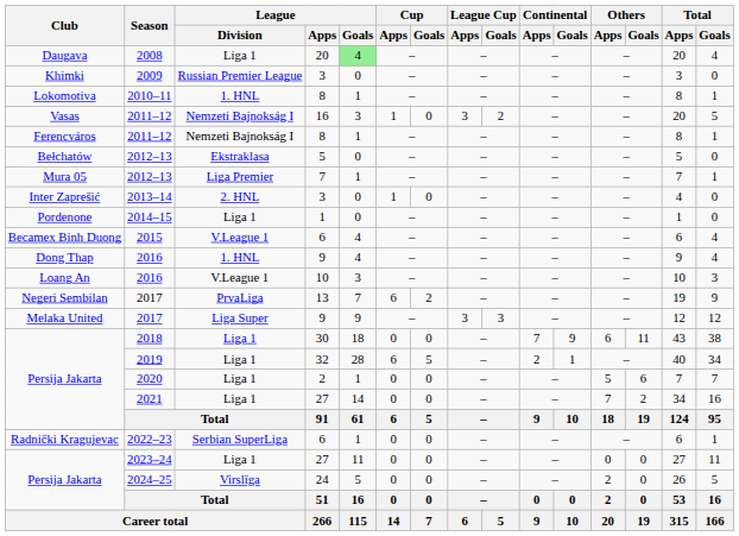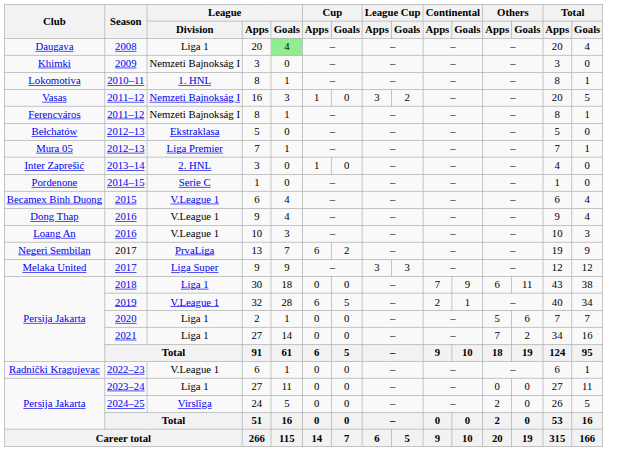 <table class=wikitable style="text-align:center">
 <tr>
 <th rowspan="2">Club</th>
 <th rowspan="2">Season</th>
 <th colspan="3">League</th>
 <th colspan="2">Cup</th>
 <th colspan="2">League Cup</th>
 <th colspan="2">Continental</th>
 <th colspan="2">Others</th>
 <th colspan="2">Total</th>
 </tr>
 <tr>
 <th>Division</th>
 <th>Apps</th>
 <th>Goals</th>
 <th>Apps</th>
 <th>Goals</th>
 <th>Apps</th>
 <th>Goals</th>
 <th>Apps</th>
 <th>Goals</th>
 <th>Apps</th>
 <th>Goals</th>
 <th>Apps</th>
 <th>Goals</th>
 </tr>
 <tr>
 <td><a href='#'>Daugava</a></td>
 <td><a href='#'>2008</a></td>
 <td>Liga 1</td>
 <td>20</td>
 <td style="background: lightgreen;">4</td>
 <td colspan="2">–</td>
 <td colspan="2">–</td>
 <td colspan="2">–</td>
 <td colspan="2">–</td>
 <td>20</td>
 <td>4</td>
 </tr>
 <tr>
 <td><a href='#'>Khimki</a></td>
 <td><a href='#'>2009</a></td>
-<td><a href='#'>Russian Premier League</a></td>
+<td>Nemzeti Bajnokság I</td>
 <td>3</td>
 <td>0</td>
 <td colspan="2">–</td>
 <td colspan="2">–</td>
 <td colspan="2">–</td>
 <td colspan="2">–</td>
 <td>3</td>
 <td>0</td>
 </tr>
 <tr>
 <td><a href='#'>Lokomotiva</a></td>
 <td><a href='#'>2010–11</a></td>
 <td><a href='#'>1. HNL</a></td>
 <td>8</td>
 <td>1</td>
 <td colspan="2">–</td>
 <td colspan="2">–</td>
 <td colspan="2">–</td>
 <td colspan="2">–</td>
 <td>8</td>
 <td>1</td>
 </tr>
 <tr>
 <td><a href='#'>Vasas</a></td>
 <td><a href='#'>2011–12</a></td>
 <td><a href='#'>Nemzeti Bajnokság I</a></td>
 <td>16</td>
 <td>3</td>
 <td>1</td>
 <td>0</td>
 <td>3</td>
 <td>2</td>
 <td colspan="2">–</td>
 <td colspan="2">–</td>
 <td>20</td>
 <td>5</td>
 </tr>
 <tr>
 <td><a href='#'>Ferencváros</a></td>
 <td><a href='#'>2011–12</a></td>
 <td>Nemzeti Bajnokság I</td>
 <td>8</td>
 <td>1</td>
 <td colspan="2">–</td>
 <td colspan="2">–</td>
 <td colspan="2">–</td>
 <td colspan="2">–</td>
 <td>8</td>
 <td>1</td>
 </tr>
 <tr>
 <td><a href='#'>Bełchatów</a></td>
 <td><a href='#'>2012–13</a></td>
 <td><a href='#'>Ekstraklasa</a></td>
 <td>5</td>
 <td>0</td>
 <td colspan="2">–</td>
 <td colspan="2">–</td>
 <td colspan="2">–</td>
 <td colspan="2">–</td>
 <td>5</td>
 <td>0</td>
 </tr>
 <tr>
 <td><a href='#'>Mura 05</a></td>
 <td><a href='#'>2012–13</a></td>
 <td><a href='#'>Liga Premier</a></td>
 <td>7</td>
 <td>1</td>
 <td colspan="2">–</td>
 <td colspan="2">–</td>
 <td colspan="2">–</td>
 <td colspan="2">–</td>
 <td>7</td>
 <td>1</td>
 </tr>
 <tr>
 <td><a href='#'>Inter Zaprešić</a></td>
 <td><a href='#'>2013–14</a></td>
 <td><a href='#'>2. HNL</a></td>
 <td>3</td>
 <td>0</td>
 <td>1</td>
 <td>0</td>
 <td colspan="2">–</td>
 <td colspan="2">–</td>
 <td colspan="2">–</td>
 <td>4</td>
 <td>0</td>
 </tr>
 <tr>
 <td><a href='#'>Pordenone</a></td>
 <td><a href='#'>2014–15</a></td>
-<td>Liga 1</td>
+<td><a href='#'>Serie C</a></td>
 <td>1</td>
 <td>0</td>
 <td colspan="2">–</td>
 <td colspan="2">–</td>
 <td colspan="2">–</td>
 <td colspan="2">–</td>
 <td>1</td>
 <td>0</td>
 </tr>
 <tr>
 <td><a href='#'>Becamex Binh Duong</a></td>
 <td><a href='#'>2015</a></td>
 <td><a href='#'>V.League 1</a></td>
 <td>6</td>
 <td>4</td>
 <td colspan="2">–</td>
 <td colspan="2">–</td>
 <td colspan="2">–</td>
 <td colspan="2">–</td>
 <td>6</td>
 <td>4</td>
 </tr>
 <tr>
 <td><a href='#'>Dong Thap</a></td>
 <td><a href='#'>2016</a></td>
-<td><a href='#'>1. HNL</a></td>
+<td>V.League 1</td>
 <td>9</td>
 <td>4</td>
 <td colspan="2">–</td>
 <td colspan="2">–</td>
 <td colspan="2">–</td>
 <td colspan="2">–</td>
 <td>9</td>
 <td>4</td>
 </tr>
 <tr>
 <td><a href='#'>Loang An</a></td>
 <td><a href='#'>2016</a></td>
 <td>V.League 1</td>
 <td>10</td>
 <td>3</td>
 <td colspan="2">–</td>
 <td colspan="2">–</td>
 <td colspan="2">–</td>
 <td colspan="2">–</td>
 <td>10</td>
 <td>3</td>
 </tr>
 <tr>
 <td><a href='#'>Negeri Sembilan</a></td>
 <td>2017</td>
 <td><a href='#'>PrvaLiga</a></td>
 <td>13</td>
 <td>7</td>
 <td>6</td>
 <td>2</td>
 <td colspan="2">–</td>
 <td colspan="2">–</td>
 <td colspan="2">–</td>
 <td>19</td>
 <td>9</td>
 </tr>
 <tr>
 <td><a href='#'>Melaka United</a></td>
 <td><a href='#'>2017</a></td>
 <td><a href='#'>Liga Super</a></td>
 <td>9</td>
 <td>9</td>
 <td colspan="2">–</td>
 <td>3</td>
 <td>3</td>
 <td colspan="2">–</td>
 <td colspan="2">–</td>
 <td>12</td>
 <td>12</td>
 </tr>
 <tr>
 <td rowspan="5"><a href='#'>Persija Jakarta</a></td>
 <td><a href='#'>2018</a></td>
 <td><a href='#'>Liga 1</a></td>
 <td>30</td>
 <td>18</td>
 <td>0</td>
 <td>0</td>
 <td colspan="2">–</td>
 <td>7</td>
 <td>9</td>
 <td>6</td>
 <td>11</td>
 <td>43</td>
 <td>38</td>
 </tr>
 <tr>
 <td><a href='#'>2019</a></td>
-<td>Liga 1</td>
+<td><a href='#'>V.League 1</a></td>
 <td>32</td>
 <td>28</td>
 <td>6</td>
 <td>5</td>
 <td colspan="2">–</td>
 <td>2</td>
 <td>1</td>
 <td colspan="2">–</td>
 <td>40</td>
 <td>34</td>
 </tr>
 <tr>
 <td><a href='#'>2020</a></td>
 <td>Liga 1</td>
 <td>2</td>
 <td>1</td>
 <td>0</td>
 <td>0</td>
 <td colspan="2">–</td>
 <td colspan="2">–</td>
 <td>5</td>
 <td>6</td>
 <td>7</td>
 <td>7</td>
 </tr>
 <tr>
 <td><a href='#'>2021</a></td>
 <td>Liga 1</td>
 <td>27</td>
 <td>14</td>
 <td>0</td>
 <td>0</td>
 <td colspan="2">–</td>
 <td colspan="2">–</td>
 <td>7</td>
 <td>2</td>
 <td>34</td>
 <td>16</td>
 </tr>
 <tr>
 <th colspan="2">Total</th>
 <th>91</th>
 <th>61</th>
 <th>6</th>
 <th>5</th>
 <th colspan="2">–</th>
 <th>9</th>
 <th>10</th>
 <th>18</th>
 <th>19</th>
 <th>124</th>
 <th>95</th>
 </tr>
 <tr>
 <td><a href='#'>Radnički Kragujevac</a></td>
 <td><a href='#'>2022–23</a></td>
-<td><a href='#'>Serbian SuperLiga</a></td>
+<td>V.League 1</td>
 <td>6</td>
 <td>1</td>
 <td>0</td>
 <td>0</td>
 <td colspan="2">–</td>
 <td colspan="2">–</td>
 <td colspan="2">–</td>
 <td>6</td>
 <td>1</td>
 </tr>
 <tr>
 <td rowspan="3"><a href='#'>Persija Jakarta</a></td>
 <td><a href='#'>2023–24</a></td>
 <td>Liga 1</td>
 <td>27</td>
 <td>11</td>
 <td>0</td>
 <td>0</td>
 <td colspan="2">–</td>
 <td colspan="2">–</td>
 <td>0</td>
 <td>0</td>
 <td>27</td>
 <td>11</td>
 </tr>
 <tr>
 <td><a href='#'>2024–25</a></td>
 <td><a href='#'>Virslīga</a></td>
 <td>24</td>
 <td>5</td>
 <td>0</td>
 <td>0</td>
 <td colspan="2">–</td>
 <td colspan="2">–</td>
 <td>2</td>
 <td>0</td>
 <td>26</td>
 <td>5</td>
 </tr>
 <tr>
 <th colspan="2">Total</th>
 <th>51</th>
 <th>16</th>
 <th>0</th>
 <th>0</th>
 <th colspan="2">–</th>
 <th>0</th>
 <th>0</th>
 <th>2</th>
 <th>0</th>
 <th>53</th>
 <th>16</th>
 </tr>
 <tr>
 <th colspan="3">Career total</th>
 <th>266</th>
 <th>115</th>
 <th>14</th>
 <th>7</th>
 <th>6</th>
 <th>5</th>
 <th>9</th>
 <th>10</th>
 <th>20</th>
 <th>19</th>
 <th>315</th>
 <th>166</th>
 </tr>
 </table>
